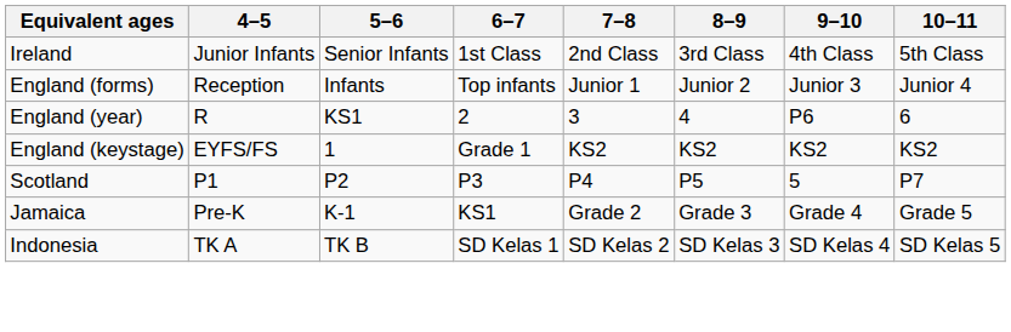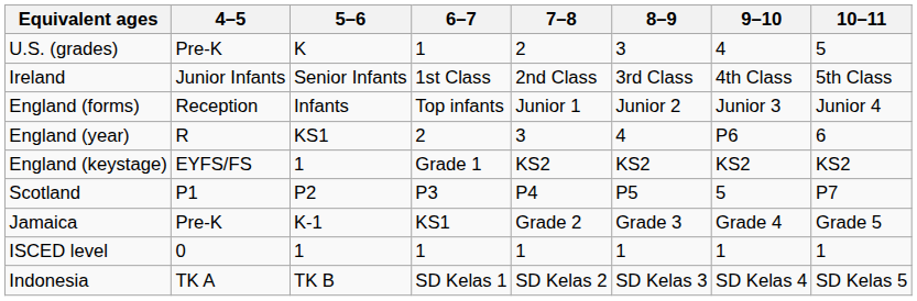 <table class="wikitable">
 <tr>
 <th>Equivalent ages</th>
 <th>4–5</th>
 <th>5–6</th>
 <th>6–7</th>
 <th>7–8</th>
 <th>8–9</th>
 <th>9–10</th>
 <th>10–11</th>
+</tr>
+<tr>
+<td>U.S. (grades)</td>
+<td>Pre-K</td>
+<td>K</td>
+<td>1</td>
+<td>2</td>
+<td>3</td>
+<td>4</td>
+<td>5</td>
 </tr>
 <tr>
 <td>Ireland</td>
 <td>Junior Infants</td>
 <td>Senior Infants</td>
 <td>1st Class</td>
 <td>2nd Class</td>
 <td>3rd Class</td>
 <td>4th Class</td>
 <td>5th Class</td>
 </tr>
 <tr>
 <td>England (forms)</td>
 <td>Reception</td>
 <td>Infants</td>
 <td>Top infants</td>
 <td>Junior 1</td>
 <td>Junior 2</td>
 <td>Junior 3</td>
 <td>Junior 4</td>
 </tr>
 <tr>
 <td>England (year)</td>
 <td>R</td>
 <td>KS1</td>
 <td>2</td>
 <td>3</td>
 <td>4</td>
 <td>P6</td>
 <td>6</td>
 </tr>
 <tr>
 <td>England (keystage)</td>
 <td>EYFS/FS</td>
 <td>1</td>
 <td>Grade 1</td>
 <td>KS2</td>
 <td>KS2</td>
 <td>KS2</td>
 <td>KS2</td>
 </tr>
 <tr>
 <td>Scotland</td>
 <td>P1</td>
 <td>P2</td>
 <td>P3</td>
 <td>P4</td>
 <td>P5</td>
 <td>5</td>
 <td>P7</td>
 </tr>
 <tr>
 <td>Jamaica</td>
 <td>Pre-K</td>
 <td>K-1</td>
 <td>KS1</td>
 <td>Grade 2</td>
 <td>Grade 3</td>
 <td>Grade 4</td>
 <td>Grade 5</td>
 </tr>
 <tr>
+<td>ISCED level</td>
+<td>0</td>
+<td>1</td>
+<td>1</td>
+<td>1</td>
+<td>1</td>
+<td>1</td>
+<td>1</td>
+</tr>
+<tr>
 <td>Indonesia</td>
 <td>TK A</td>
 <td>TK B</td>
 <td>SD Kelas 1</td>
 <td>SD Kelas 2</td>
 <td>SD Kelas 3</td>
 <td>SD Kelas 4</td>
 <td>SD Kelas 5</td>
 </tr>
 </table>
